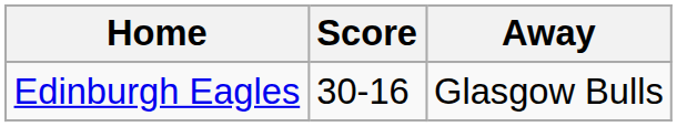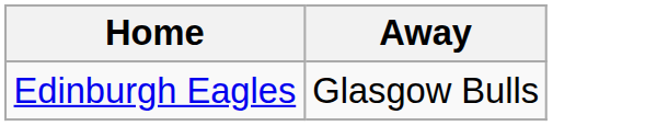 <table class="wikitable">
 <tr>
 <th>Home</th>
-<th>Score</th>
 <th>Away</th>
 </tr>
 <tr>
 <td><a href='#'>Edinburgh Eagles</a></td>
-<td>30-16</td>
 <td>Glasgow Bulls</td>
 </tr>
 </table>
